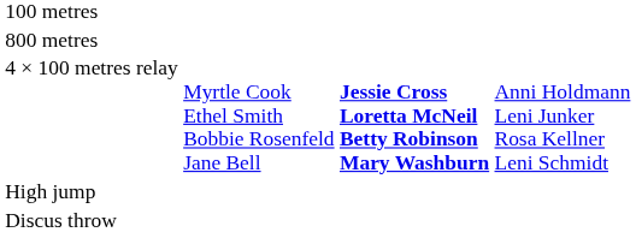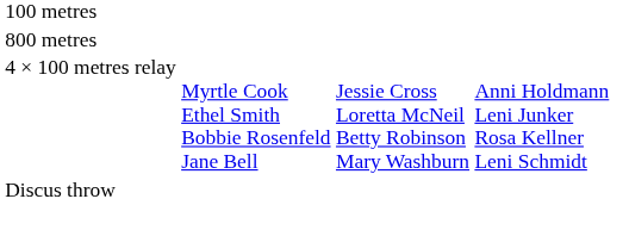 <table>
 <tr>
 <td>100 metres<br></td>
 <td></td>
 <td></td>
 <td></td>
 </tr>
 <tr>
 <td>800 metres<br></td>
 <td></td>
 <td></td>
 <td></td>
 </tr>
 <tr valign="top">
 <td>4 × 100 metres relay<br></td>
 <td><br><a href='#'>Myrtle Cook</a><br><a href='#'>Ethel Smith</a><br><a href='#'>Bobbie Rosenfeld</a><br><a href='#'>Jane Bell</a></td>
-<td><strong><br><a href='#'>Jessie Cross</a><br><a href='#'>Loretta McNeil</a><br><a href='#'>Betty Robinson</a><br><a href='#'>Mary Washburn</a></strong></td>
+<td><br><a href='#'>Jessie Cross</a><br><a href='#'>Loretta McNeil</a><br><a href='#'>Betty Robinson</a><br><a href='#'>Mary Washburn</a></td>
 <td><br><a href='#'>Anni Holdmann</a><br><a href='#'>Leni Junker</a><br><a href='#'>Rosa Kellner</a><br><a href='#'>Leni Schmidt</a></td>
-</tr>
-<tr>
-<td>High jump<br></td>
-<td></td>
-<td></td>
-<td></td>
 </tr>
 <tr>
 <td>Discus throw<br></td>
 <td></td>
 <td></td>
 <td></td>
 </tr>
 </table>
